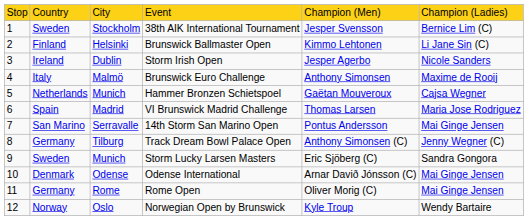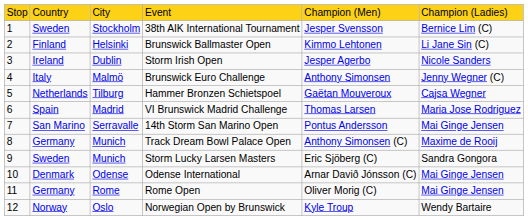 <table class="wikitable">
 <tr bgcolor="#fcd116">
 <td>Stop</td>
 <td>Country</td>
 <td>City</td>
 <td>Event</td>
 <td>Champion (Men)</td>
 <td>Champion (Ladies)</td>
 </tr>
 <tr>
 <td>1</td>
 <td><a href='#'>Sweden</a></td>
 <td><a href='#'>Stockholm</a></td>
 <td>38th AIK International Tournament</td>
 <td><a href='#'>Jesper Svensson</a></td>
 <td><a href='#'>Bernice Lim</a> (C)</td>
 </tr>
 <tr>
 <td>2</td>
 <td><a href='#'>Finland</a></td>
 <td><a href='#'>Helsinki</a></td>
 <td>Brunswick Ballmaster Open</td>
 <td><a href='#'>Kimmo Lehtonen</a></td>
 <td><a href='#'>Li Jane Sin</a> (C)</td>
 </tr>
 <tr>
 <td>3</td>
 <td><a href='#'>Ireland</a></td>
 <td><a href='#'>Dublin</a></td>
 <td>Storm Irish Open</td>
 <td><a href='#'>Jesper Agerbo</a></td>
 <td><a href='#'>Nicole Sanders</a></td>
 </tr>
 <tr>
 <td>4</td>
 <td><a href='#'>Italy</a></td>
 <td><a href='#'>Malmö</a></td>
 <td>Brunswick Euro Challenge</td>
 <td><a href='#'>Anthony Simonsen</a></td>
-<td><a href='#'>Maxime de Rooij</a></td>
+<td><a href='#'>Jenny Wegner</a> (C)</td>
 </tr>
 <tr>
 <td>5</td>
 <td><a href='#'>Netherlands</a></td>
-<td><a href='#'>Munich</a></td>
+<td><a href='#'>Tilburg</a></td>
 <td>Hammer Bronzen Schietspoel</td>
 <td><a href='#'>Gaëtan Mouveroux</a></td>
 <td><a href='#'>Cajsa Wegner</a></td>
 </tr>
 <tr>
 <td>6</td>
 <td><a href='#'>Spain</a></td>
 <td><a href='#'>Madrid</a></td>
 <td>VI Brunswick Madrid Challenge</td>
 <td><a href='#'>Thomas Larsen</a></td>
 <td><a href='#'>Maria Jose Rodriguez</a></td>
 </tr>
 <tr>
 <td>7</td>
 <td><a href='#'>San Marino</a></td>
 <td><a href='#'>Serravalle</a></td>
 <td>14th Storm San Marino Open</td>
 <td><a href='#'>Pontus Andersson</a></td>
 <td><a href='#'>Mai Ginge Jensen</a></td>
 </tr>
 <tr>
 <td>8</td>
 <td><a href='#'>Germany</a></td>
-<td><a href='#'>Tilburg</a></td>
+<td><a href='#'>Munich</a></td>
 <td>Track Dream Bowl Palace Open</td>
 <td><a href='#'>Anthony Simonsen</a> (C)</td>
-<td><a href='#'>Jenny Wegner</a> (C)</td>
+<td><a href='#'>Maxime de Rooij</a></td>
 </tr>
 <tr>
 <td>9</td>
 <td><a href='#'>Sweden</a></td>
 <td><a href='#'>Munich</a></td>
 <td>Storm Lucky Larsen Masters</td>
 <td>Eric Sjöberg (C)</td>
 <td>Sandra Gongora</td>
 </tr>
 <tr>
 <td>10</td>
 <td><a href='#'>Denmark</a></td>
 <td><a href='#'>Odense</a></td>
 <td>Odense International</td>
 <td>Arnar Davið Jónsson (C)</td>
 <td><a href='#'>Mai Ginge Jensen</a></td>
 </tr>
 <tr>
 <td>11</td>
 <td><a href='#'>Germany</a></td>
 <td><a href='#'>Rome</a></td>
 <td>Rome Open</td>
 <td>Oliver Morig (C)</td>
 <td><a href='#'>Mai Ginge Jensen</a></td>
 </tr>
 <tr>
 <td>12</td>
 <td><a href='#'>Norway</a></td>
 <td><a href='#'>Oslo</a></td>
 <td>Norwegian Open by Brunswick</td>
 <td><a href='#'>Kyle Troup</a></td>
 <td>Wendy Bartaire</td>
 </tr>
 </table>
